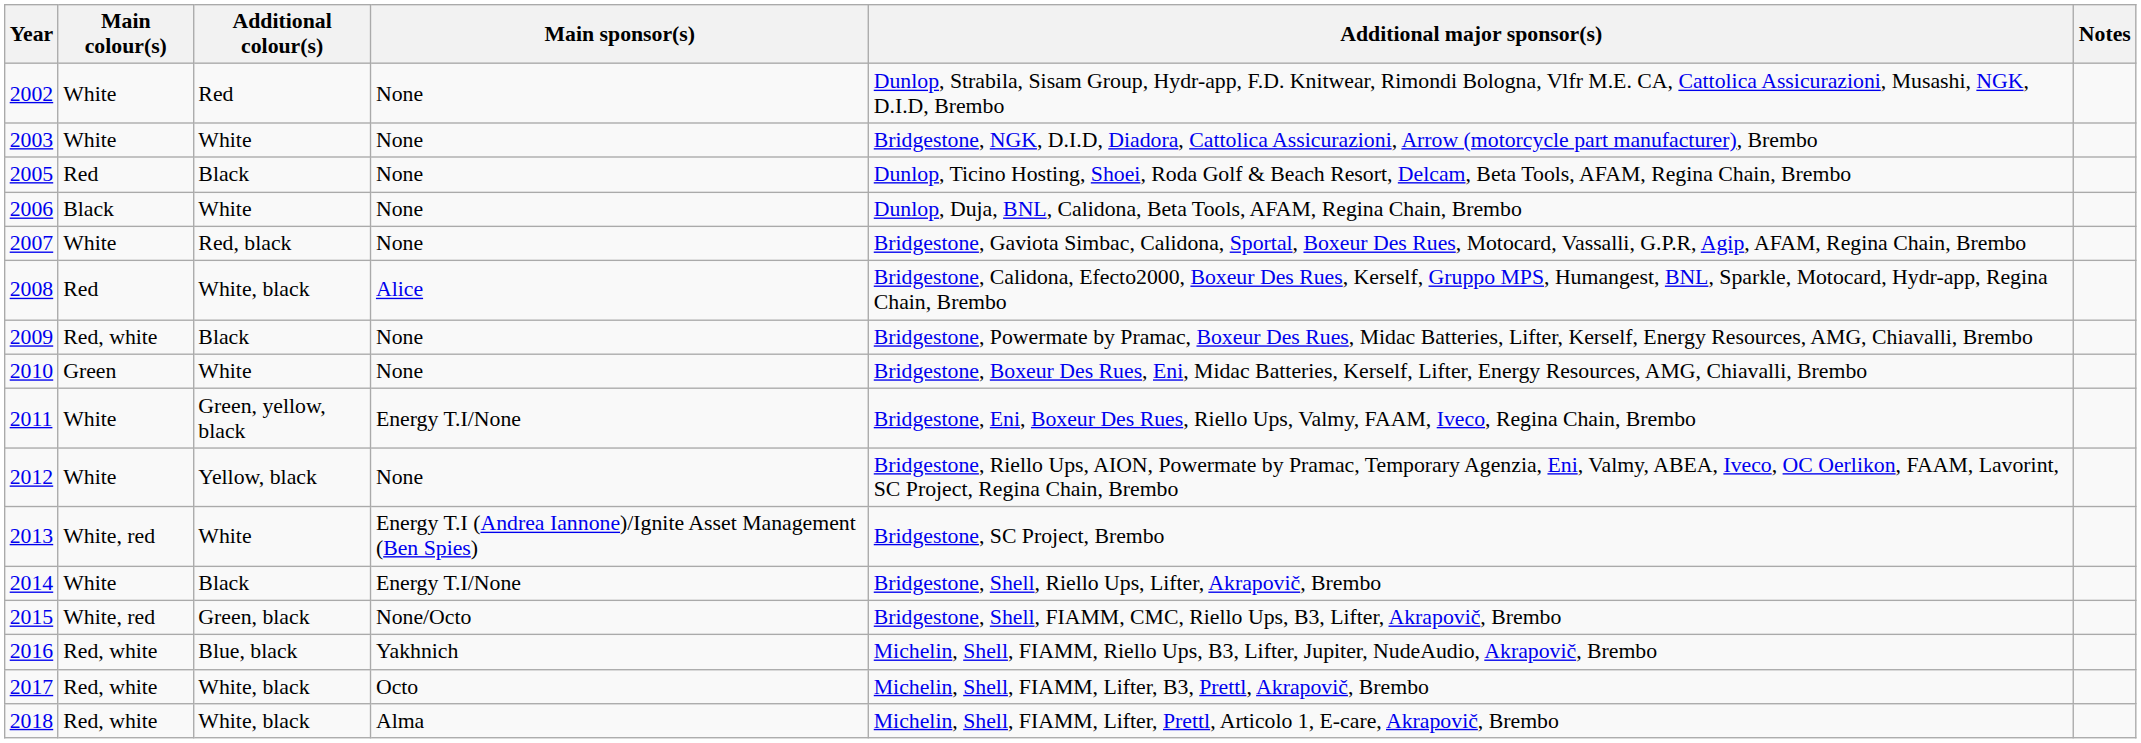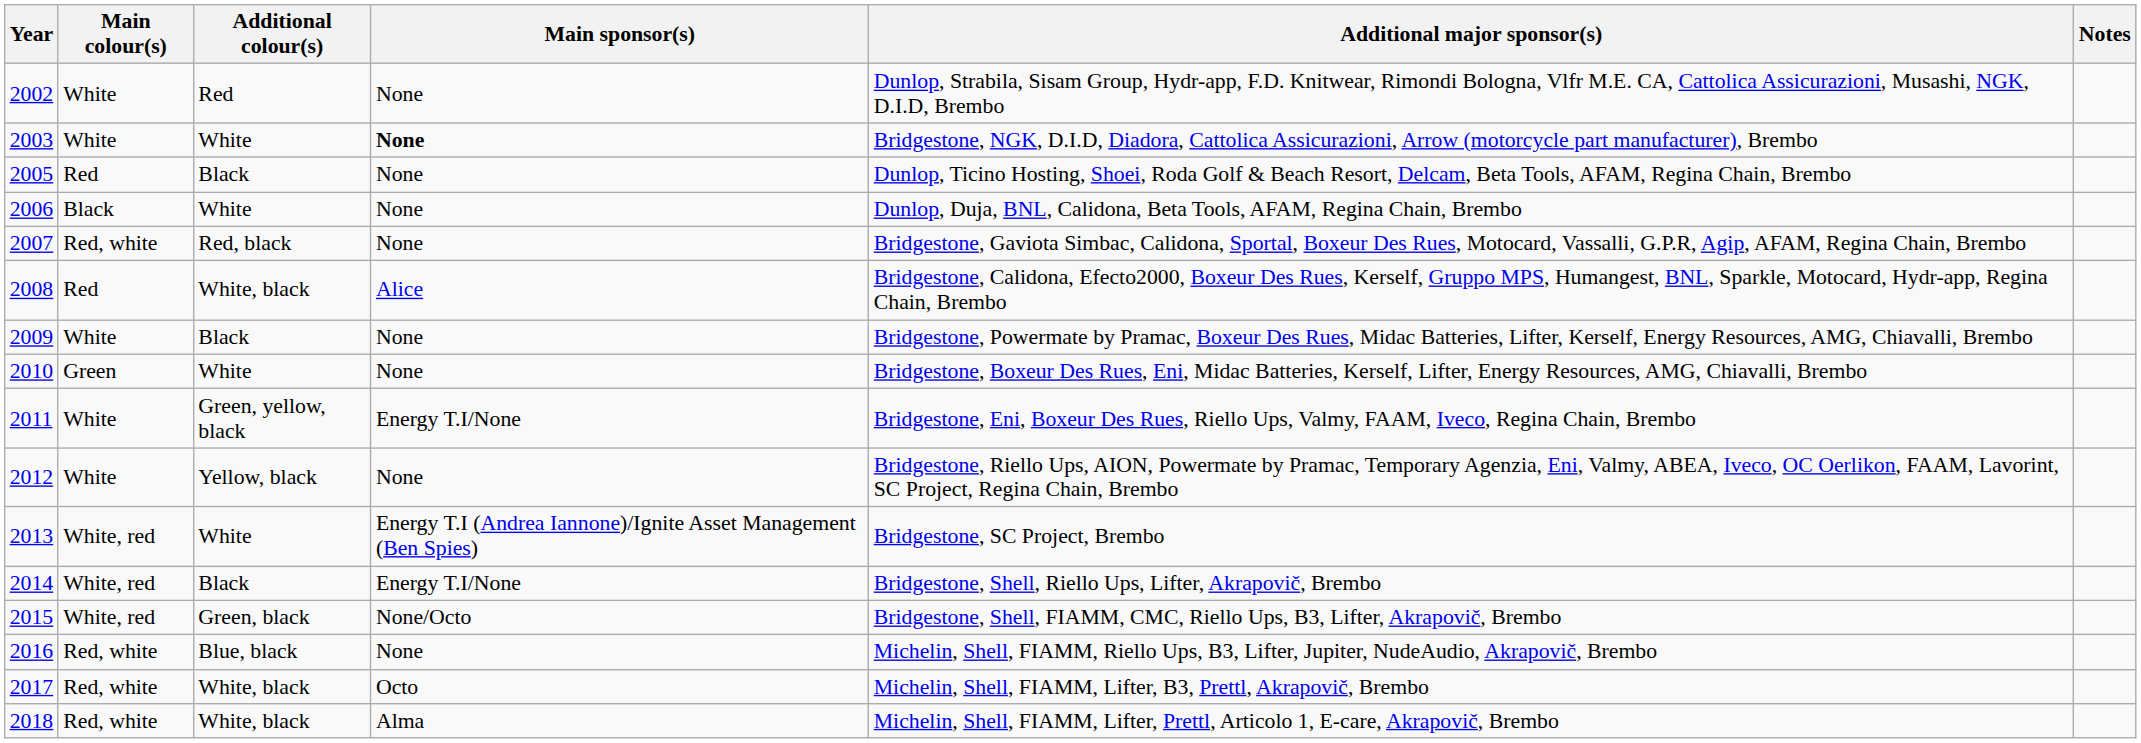 <table class="wikitable">
 <tr>
 <th>Year</th>
 <th>Main colour(s)</th>
 <th>Additional colour(s)</th>
 <th>Main sponsor(s)</th>
 <th>Additional major sponsor(s)</th>
 <th>Notes</th>
 </tr>
 <tr>
 <td><a href='#'>2002</a></td>
 <td>White</td>
 <td>Red</td>
 <td>None</td>
 <td><a href='#'>Dunlop</a>, Strabila, Sisam Group, Hydr-app, F.D. Knitwear, Rimondi Bologna, Vlfr M.E. CA, <a href='#'>Cattolica Assicurazioni</a>, Musashi, <a href='#'>NGK</a>, D.I.D, Brembo</td>
 <td></td>
 </tr>
 <tr>
 <td><a href='#'>2003</a></td>
 <td>White</td>
 <td>White</td>
-<td>None</td>
+<td><strong>None</strong></td>
 <td><a href='#'>Bridgestone</a>, <a href='#'>NGK</a>, D.I.D, <a href='#'>Diadora</a>, <a href='#'>Cattolica Assicurazioni</a>, <a href='#'>Arrow (motorcycle part manufacturer)</a>, Brembo</td>
 <td></td>
 </tr>
 <tr>
 <td><a href='#'>2005</a></td>
 <td>Red</td>
 <td>Black</td>
 <td>None</td>
 <td><a href='#'>Dunlop</a>, Ticino Hosting, <a href='#'>Shoei</a>, Roda Golf & Beach Resort, <a href='#'>Delcam</a>, Beta Tools, AFAM, Regina Chain, Brembo</td>
 <td></td>
 </tr>
 <tr>
 <td><a href='#'>2006</a></td>
 <td>Black</td>
 <td>White</td>
 <td>None</td>
 <td><a href='#'>Dunlop</a>, Duja, <a href='#'>BNL</a>, Calidona, Beta Tools, AFAM, Regina Chain, Brembo</td>
 <td></td>
 </tr>
 <tr>
 <td><a href='#'>2007</a></td>
-<td>White</td>
+<td>Red, white</td>
 <td>Red, black</td>
 <td>None</td>
 <td><a href='#'>Bridgestone</a>, Gaviota Simbac, Calidona, <a href='#'>Sportal</a>, <a href='#'>Boxeur Des Rues</a>, Motocard, Vassalli, G.P.R, <a href='#'>Agip</a>, AFAM, Regina Chain, Brembo</td>
 <td></td>
 </tr>
 <tr>
 <td><a href='#'>2008</a></td>
 <td>Red</td>
 <td>White, black</td>
 <td><a href='#'>Alice</a></td>
 <td><a href='#'>Bridgestone</a>, Calidona, Efecto2000, <a href='#'>Boxeur Des Rues</a>, Kerself, <a href='#'>Gruppo MPS</a>, Humangest, <a href='#'>BNL</a>, Sparkle, Motocard, Hydr-app, Regina Chain, Brembo</td>
 <td></td>
 </tr>
 <tr>
 <td><a href='#'>2009</a></td>
-<td>Red, white</td>
+<td>White</td>
 <td>Black</td>
 <td>None</td>
 <td><a href='#'>Bridgestone</a>, Powermate by Pramac, <a href='#'>Boxeur Des Rues</a>, Midac Batteries, Lifter, Kerself, Energy Resources, AMG, Chiavalli, Brembo</td>
 <td></td>
 </tr>
 <tr>
 <td><a href='#'>2010</a></td>
 <td>Green</td>
 <td>White</td>
 <td>None</td>
 <td><a href='#'>Bridgestone</a>, <a href='#'>Boxeur Des Rues</a>, <a href='#'>Eni</a>, Midac Batteries, Kerself, Lifter, Energy Resources, AMG, Chiavalli, Brembo</td>
 <td></td>
 </tr>
 <tr>
 <td><a href='#'>2011</a></td>
 <td>White</td>
 <td>Green, yellow, black</td>
 <td>Energy T.I/None</td>
 <td><a href='#'>Bridgestone</a>, <a href='#'>Eni</a>, <a href='#'>Boxeur Des Rues</a>, Riello Ups, Valmy, FAAM, <a href='#'>Iveco</a>, Regina Chain, Brembo</td>
 <td></td>
 </tr>
 <tr>
 <td><a href='#'>2012</a></td>
 <td>White</td>
 <td>Yellow, black</td>
 <td>None</td>
 <td><a href='#'>Bridgestone</a>, Riello Ups, AION, Powermate by Pramac, Temporary Agenzia, <a href='#'>Eni</a>, Valmy, ABEA, <a href='#'>Iveco</a>, <a href='#'>OC Oerlikon</a>, FAAM, Lavorint, SC Project, Regina Chain, Brembo</td>
 <td></td>
 </tr>
 <tr>
 <td><a href='#'>2013</a></td>
 <td>White, red</td>
 <td>White</td>
 <td>Energy T.I (<a href='#'>Andrea Iannone</a>)/Ignite Asset Management (<a href='#'>Ben Spies</a>)</td>
 <td><a href='#'>Bridgestone</a>, SC Project, Brembo</td>
 <td></td>
 </tr>
 <tr>
 <td><a href='#'>2014</a></td>
-<td>White</td>
+<td>White, red</td>
 <td>Black</td>
 <td>Energy T.I/None</td>
 <td><a href='#'>Bridgestone</a>, <a href='#'>Shell</a>, Riello Ups, Lifter, <a href='#'>Akrapovič</a>, Brembo</td>
 <td></td>
 </tr>
 <tr>
 <td><a href='#'>2015</a></td>
 <td>White, red</td>
 <td>Green, black</td>
 <td>None/Octo</td>
 <td><a href='#'>Bridgestone</a>, <a href='#'>Shell</a>, FIAMM, CMC, Riello Ups, B3, Lifter, <a href='#'>Akrapovič</a>, Brembo</td>
 <td></td>
 </tr>
 <tr>
 <td><a href='#'>2016</a></td>
 <td>Red, white</td>
 <td>Blue, black</td>
-<td>Yakhnich</td>
+<td>None</td>
 <td><a href='#'>Michelin</a>, <a href='#'>Shell</a>, FIAMM, Riello Ups, B3, Lifter, Jupiter, NudeAudio, <a href='#'>Akrapovič</a>, Brembo</td>
 <td></td>
 </tr>
 <tr>
 <td><a href='#'>2017</a></td>
 <td>Red, white</td>
 <td>White, black</td>
 <td>Octo</td>
 <td><a href='#'>Michelin</a>, <a href='#'>Shell</a>, FIAMM, Lifter, B3, <a href='#'>Prettl</a>, <a href='#'>Akrapovič</a>, Brembo</td>
 <td></td>
 </tr>
 <tr>
 <td><a href='#'>2018</a></td>
 <td>Red, white</td>
 <td>White, black</td>
 <td>Alma</td>
 <td><a href='#'>Michelin</a>, <a href='#'>Shell</a>, FIAMM, Lifter, <a href='#'>Prettl</a>, Articolo 1, E-care, <a href='#'>Akrapovič</a>, Brembo</td>
 <td></td>
 </tr>
 </table>
